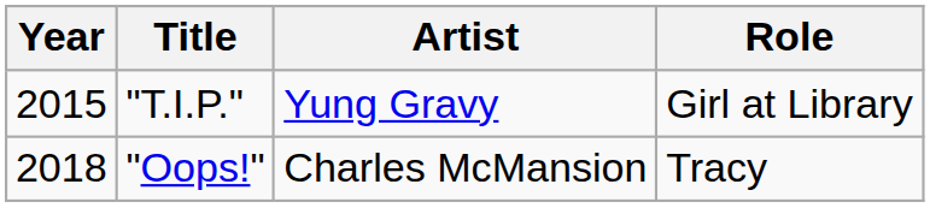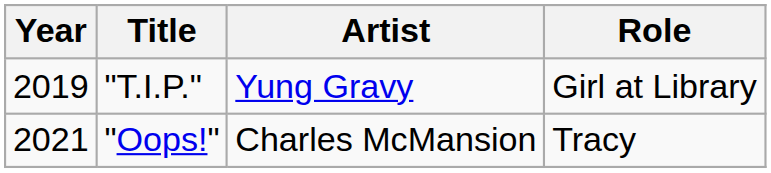 <table class="wikitable">
 <tr>
 <th>Year</th>
 <th>Title</th>
 <th>Artist</th>
 <th>Role</th>
 </tr>
 <tr>
-<td>2015</td>
+<td>2019</td>
 <td>"T.I.P."</td>
 <td><a href='#'>Yung Gravy</a></td>
 <td>Girl at Library</td>
 </tr>
 <tr>
-<td>2018</td>
+<td>2021</td>
 <td>"<a href='#'>Oops!</a>"</td>
 <td>Charles McMansion</td>
 <td>Tracy</td>
 </tr>
 </table>
